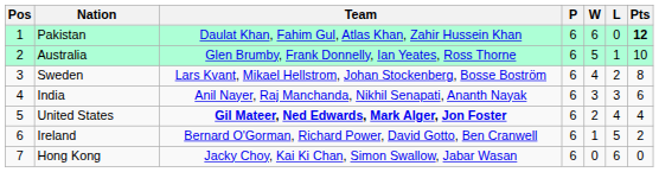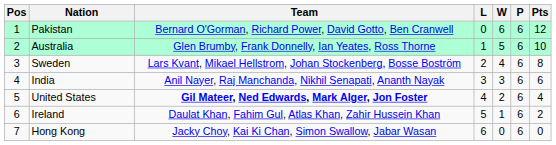 <table class="wikitable" style="font-size: 100%">
 <tr>
 <th width=20>Pos</th>
 <th width=150>Nation</th>
 <th width=500>Team</th>
+<th width=20>L</th>
+<th width=20>W</th>
 <th width=20>P</th>
-<th width=20>W</th>
-<th width=20>L</th>
 <th width=20>Pts</th>
 </tr>
 <tr align=center style="background: #ADFFD6;">
 <td>1</td>
 <td align="left"> Pakistan</td>
-<td><a href='#'>Daulat Khan</a>, <a href='#'>Fahim Gul</a>, <a href='#'>Atlas Khan</a>, <a href='#'>Zahir Hussein Khan</a></td>
+<td><a href='#'>Bernard O'Gorman</a>, <a href='#'>Richard Power</a>, <a href='#'>David Gotto</a>, <a href='#'>Ben Cranwell</a></td>
+<td>0</td>
 <td>6</td>
 <td>6</td>
-<td>0</td>
-<td><strong>12</strong></td>
+<td>12</td>
 </tr>
 <tr align=center style="background: #ADFFD6;">
 <td>2</td>
 <td align="left">  Australia</td>
 <td><a href='#'>Glen Brumby</a>, <a href='#'>Frank Donnelly</a>, <a href='#'>Ian Yeates</a>, <a href='#'>Ross Thorne</a></td>
+<td>1</td>
+<td>5</td>
 <td>6</td>
-<td>5</td>
-<td>1</td>
 <td>10</td>
 </tr>
 <tr align=center>
 <td>3</td>
 <td align="left"> Sweden</td>
 <td><a href='#'>Lars Kvant</a>, <a href='#'>Mikael Hellstrom</a>, <a href='#'>Johan Stockenberg</a>, <a href='#'>Bosse Boström</a></td>
+<td>2</td>
+<td>4</td>
 <td>6</td>
-<td>4</td>
-<td>2</td>
 <td>8</td>
 </tr>
 <tr align=center>
 <td>4</td>
 <td align="left"> India</td>
 <td><a href='#'>Anil Nayer</a>, <a href='#'>Raj Manchanda</a>, <a href='#'>Nikhil Senapati</a>, <a href='#'>Ananth Nayak</a></td>
-<td>6</td>
 <td>3</td>
 <td>3</td>
+<td>6</td>
 <td>6</td>
 </tr>
 <tr align=center>
 <td>5</td>
 <td align="left"> United States</td>
 <td><strong><a href='#'>Gil Mateer</a>, <a href='#'>Ned Edwards</a>, <a href='#'>Mark Alger</a>, <a href='#'>Jon Foster</a></strong></td>
+<td>4</td>
+<td>2</td>
 <td>6</td>
-<td>2</td>
-<td>4</td>
 <td>4</td>
 </tr>
 <tr align=center>
 <td>6</td>
 <td align="left"> Ireland</td>
-<td><a href='#'>Bernard O'Gorman</a>, <a href='#'>Richard Power</a>, <a href='#'>David Gotto</a>, <a href='#'>Ben Cranwell</a></td>
+<td><a href='#'>Daulat Khan</a>, <a href='#'>Fahim Gul</a>, <a href='#'>Atlas Khan</a>, <a href='#'>Zahir Hussein Khan</a></td>
+<td>5</td>
+<td>1</td>
 <td>6</td>
-<td>1</td>
-<td>5</td>
 <td>2</td>
 </tr>
 <tr align=center>
 <td>7</td>
 <td align="left"> Hong Kong</td>
 <td><a href='#'>Jacky Choy</a>, <a href='#'>Kai Ki Chan</a>, <a href='#'>Simon Swallow</a>, <a href='#'>Jabar Wasan</a></td>
 <td>6</td>
 <td>0</td>
 <td>6</td>
 <td>0</td>
 </tr>
 </table>
